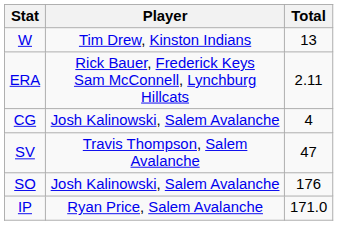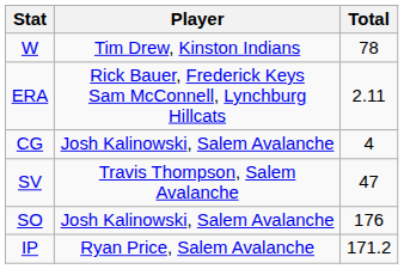 <table class="wikitable" width="40%" style="text-align:center;">
 <tr>
 <th width="5%">Stat</th>
 <th width="60%">Player</th>
 <th width="5%">Total</th>
 </tr>
 <tr>
 <td><a href='#'>W</a></td>
 <td><a href='#'>Tim Drew</a>, <a href='#'>Kinston Indians</a></td>
-<td>13</td>
+<td>78</td>
 </tr>
 <tr>
 <td><a href='#'>ERA</a></td>
 <td><a href='#'>Rick Bauer</a>, <a href='#'>Frederick Keys</a> <br> <a href='#'>Sam McConnell</a>, <a href='#'>Lynchburg Hillcats</a></td>
 <td>2.11</td>
 </tr>
 <tr>
 <td><a href='#'>CG</a></td>
 <td><a href='#'>Josh Kalinowski</a>, <a href='#'>Salem Avalanche</a></td>
 <td>4</td>
 </tr>
 <tr>
 <td><a href='#'>SV</a></td>
 <td><a href='#'>Travis Thompson</a>, <a href='#'>Salem Avalanche</a></td>
 <td>47</td>
 </tr>
 <tr>
 <td><a href='#'>SO</a></td>
 <td><a href='#'>Josh Kalinowski</a>, <a href='#'>Salem Avalanche</a></td>
 <td>176</td>
 </tr>
 <tr>
 <td><a href='#'>IP</a></td>
 <td><a href='#'>Ryan Price</a>, <a href='#'>Salem Avalanche</a></td>
-<td>171.0</td>
+<td>171.2</td>
 </tr>
 </table>
